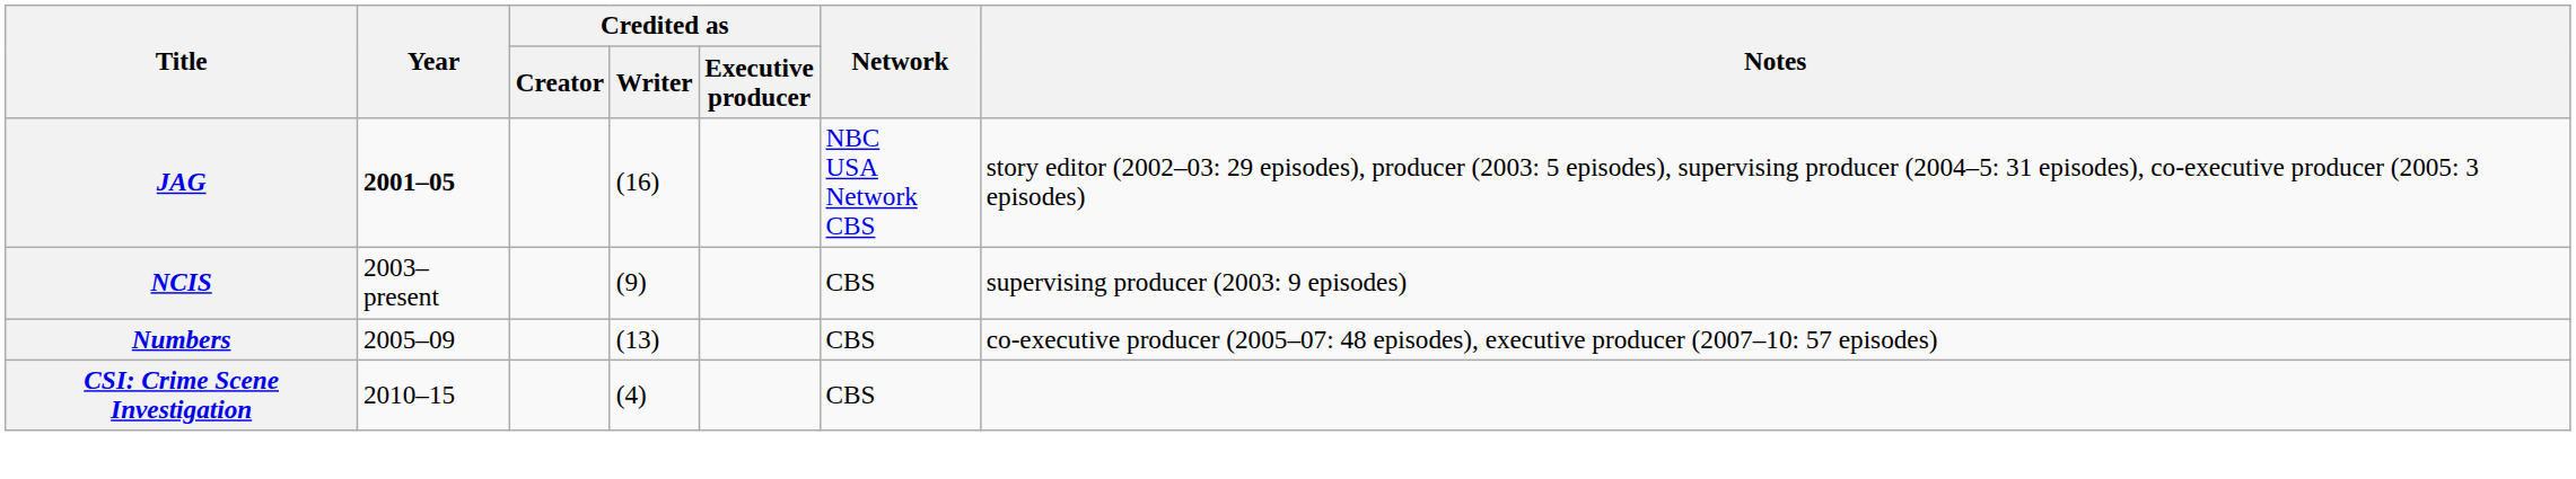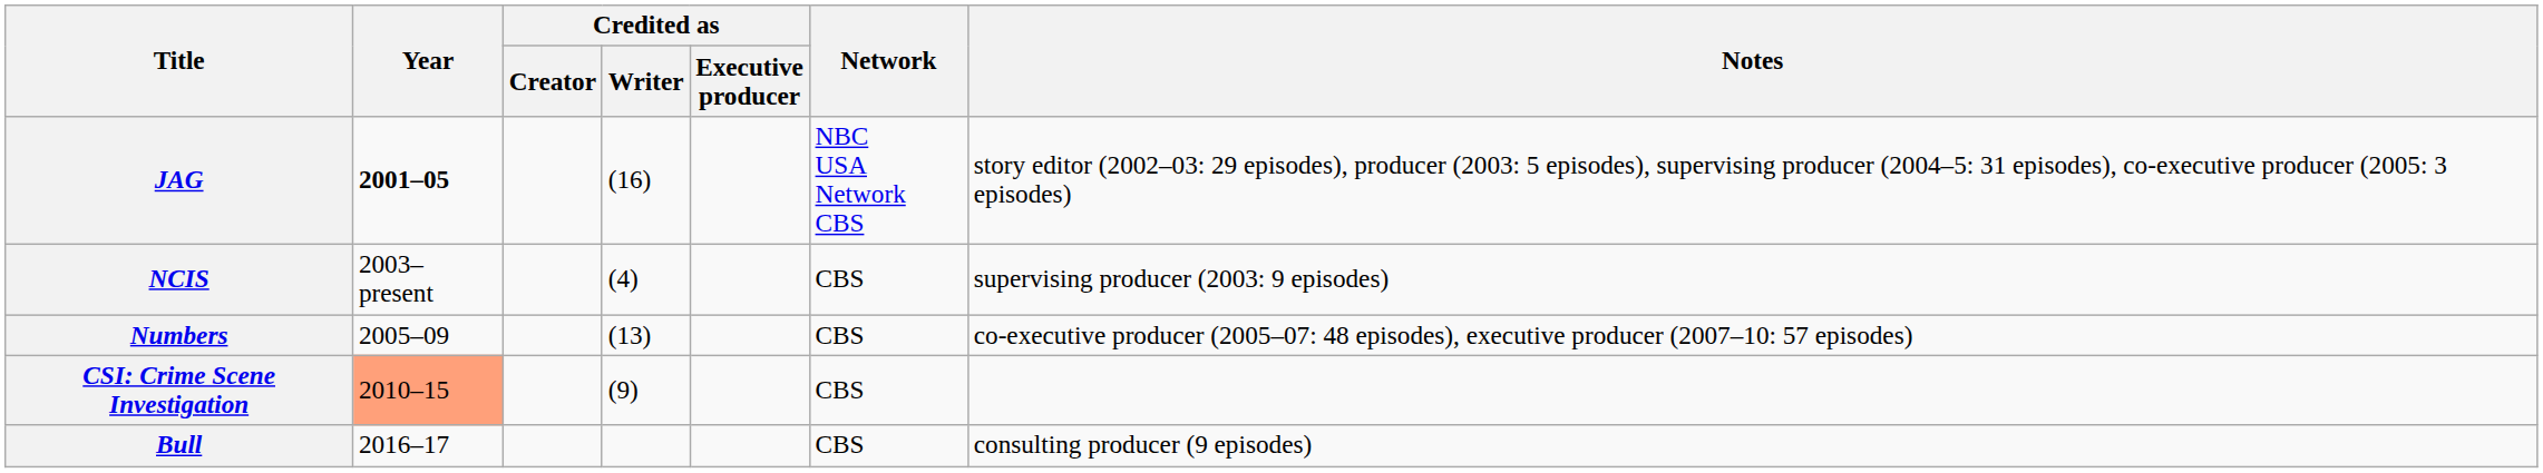 <table class="wikitable plainrowheaders sortable">
 <tr>
 <th rowspan="2" scope="col">Title</th>
 <th rowspan="2" scope="col">Year</th>
 <th colspan="3" scope="col">Credited as</th>
 <th rowspan="2" scope="col">Network</th>
 <th rowspan="2" scope="col" class="unsortable">Notes</th>
 </tr>
 <tr>
 <th>Creator</th>
 <th>Writer</th>
 <th>Executive<br>producer</th>
 </tr>
 <tr>
 <th scope=row><em><a href='#'>JAG</a></em></th>
 <td><strong>2001–05</strong></td>
 <td></td>
 <td> (16)</td>
 <td></td>
 <td><a href='#'>NBC</a><br><a href='#'>USA Network</a><br><a href='#'>CBS</a></td>
 <td>story editor (2002–03: 29 episodes), producer (2003: 5 episodes), supervising producer (2004–5: 31 episodes), co-executive producer (2005: 3 episodes)</td>
 </tr>
 <tr>
 <th scope=row><em><a href='#'>NCIS</a></em></th>
 <td>2003–present</td>
 <td></td>
-<td> (9)</td>
+<td> (4)</td>
 <td></td>
 <td>CBS</td>
 <td>supervising producer (2003: 9 episodes)</td>
 </tr>
 <tr>
 <th scope=row><em><a href='#'>Numbers</a></em></th>
 <td>2005–09</td>
 <td></td>
 <td> (13)</td>
 <td></td>
 <td>CBS</td>
 <td>co-executive producer (2005–07: 48 episodes), executive producer (2007–10: 57 episodes)</td>
 </tr>
 <tr>
 <th scope=row><em><a href='#'>CSI: Crime Scene Investigation</a></em></th>
-<td>2010–15</td>
+<td style="background: lightsalmon;">2010–15</td>
 <td></td>
-<td> (4)</td>
+<td> (9)</td>
 <td></td>
 <td>CBS</td>
 <td></td>
 </tr>
+<tr>
+<th scope=row><em><a href='#'>Bull</a></em></th>
+<td>2016–17</td>
+<td></td>
+<td></td>
+<td></td>
+<td>CBS</td>
+<td>consulting producer (9 episodes)</td>
+</tr>
 </table>
